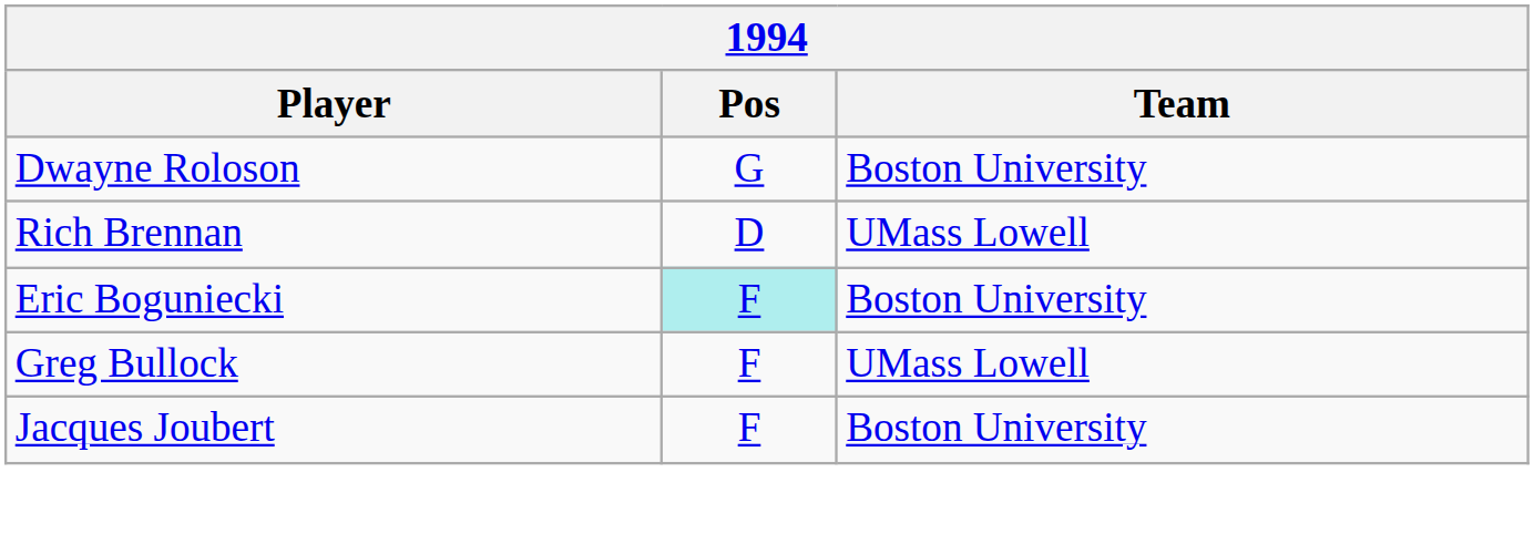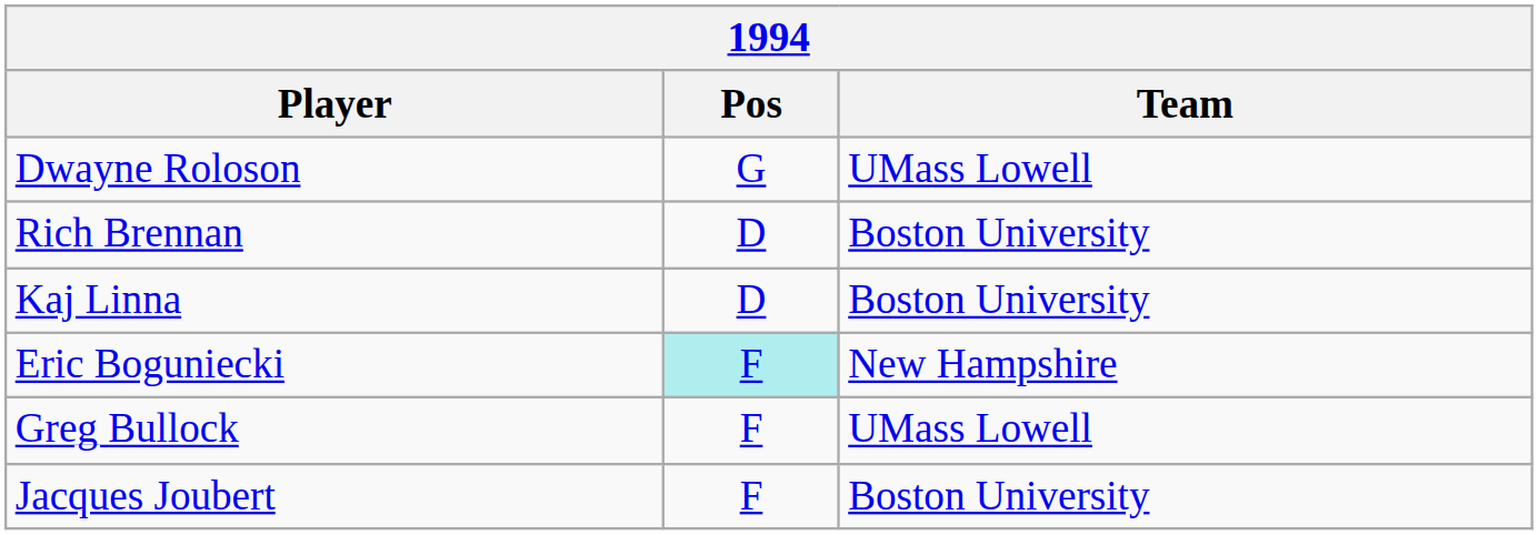 <table class="wikitable" width=95%>
 <tr>
 <th colspan=3><a href='#'>1994</a></th>
 </tr>
 <tr>
 <th>Player</th>
 <th>Pos</th>
 <th>Team</th>
 </tr>
 <tr>
 <td><a href='#'>Dwayne Roloson</a></td>
 <td align=center><a href='#'>G</a></td>
-<td><a href='#'>Boston University</a></td>
+<td><a href='#'>UMass Lowell</a></td>
 </tr>
 <tr>
 <td><a href='#'>Rich Brennan</a></td>
 <td align=center><a href='#'>D</a></td>
-<td><a href='#'>UMass Lowell</a></td>
+<td><a href='#'>Boston University</a></td>
+</tr>
+<tr>
+<td><a href='#'>Kaj Linna</a></td>
+<td align=center><a href='#'>D</a></td>
+<td><a href='#'>Boston University</a></td>
 </tr>
 <tr>
 <td><a href='#'>Eric Boguniecki</a></td>
 <td align=center style="background: paleturquoise;"><a href='#'>F</a></td>
-<td><a href='#'>Boston University</a></td>
+<td><a href='#'>New Hampshire</a></td>
 </tr>
 <tr>
 <td><a href='#'>Greg Bullock</a></td>
 <td align=center><a href='#'>F</a></td>
 <td><a href='#'>UMass Lowell</a></td>
 </tr>
 <tr>
 <td><a href='#'>Jacques Joubert</a></td>
 <td align=center><a href='#'>F</a></td>
 <td><a href='#'>Boston University</a></td>
 </tr>
 </table>
